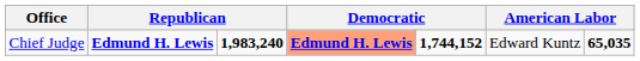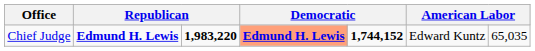 <table class=wikitable>
 <tr bgcolor=lightgrey>
 <th>Office</th>
 <th colspan="2" ><a href='#'>Republican</a></th>
 <th colspan="2" ><a href='#'>Democratic</a></th>
 <th colspan="2" ><a href='#'>American Labor</a></th>
 </tr>
 <tr>
 <td><a href='#'>Chief Judge</a></td>
 <td><strong><a href='#'>Edmund H. Lewis</a></strong></td>
-<td align="right"><strong>1,983,240</strong></td>
+<td align="right"><strong>1,983,220</strong></td>
 <td style="background: lightsalmon;"><strong><a href='#'>Edmund H. Lewis</a></strong></td>
 <td align="right"><strong>1,744,152</strong></td>
 <td>Edward Kuntz</td>
-<td align="right"><strong>65,035</strong></td>
+<td align="right">65,035</td>
 </tr>
 </table>
